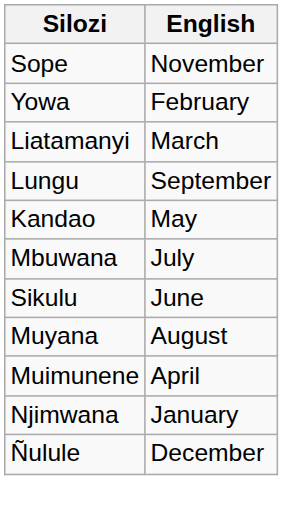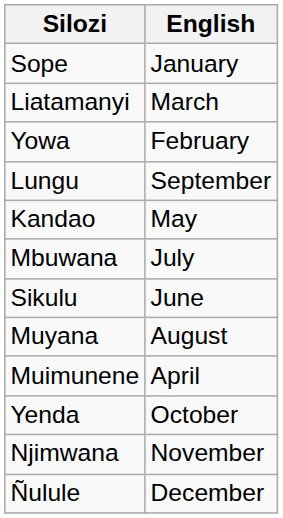 <table class="wikitable">
 <tr>
 <th>Silozi</th>
 <th>English</th>
 </tr>
 <tr>
 <td>Sope</td>
-<td>November</td>
+<td>January</td>
+</tr>
+<tr>
+<td>Liatamanyi</td>
+<td>March</td>
 </tr>
 <tr>
 <td>Yowa</td>
 <td>February</td>
-</tr>
-<tr>
-<td>Liatamanyi</td>
-<td>March</td>
 </tr>
 <tr>
 <td>Lungu</td>
 <td>September</td>
 </tr>
 <tr>
 <td>Kandao</td>
 <td>May</td>
 </tr>
 <tr>
 <td>Mbuwana</td>
 <td>July</td>
 </tr>
 <tr>
 <td>Sikulu</td>
 <td>June</td>
 </tr>
 <tr>
 <td>Muyana</td>
 <td>August</td>
 </tr>
 <tr>
 <td>Muimunene</td>
 <td>April</td>
 </tr>
 <tr>
+<td>Yenda</td>
+<td>October</td>
+</tr>
+<tr>
 <td>Njimwana</td>
-<td>January</td>
+<td>November</td>
 </tr>
 <tr>
 <td>Ñulule</td>
 <td>December</td>
 </tr>
 </table>
